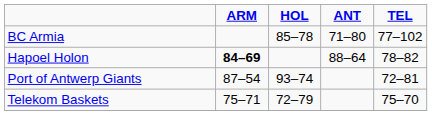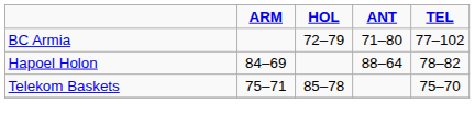 <table class="wikitable" style="font-size: 90%; text-align: center">
 <tr>
 <td width=220></td>
 <td width=50><strong><a href='#'>ARM</a></strong></td>
 <td width=50><strong><a href='#'>HOL</a></strong></td>
 <td width=50><strong><a href='#'>ANT</a></strong></td>
 <td width=50><strong><a href='#'>TEL</a></strong></td>
 </tr>
 <tr>
 <td align=left> <a href='#'>BC Armia</a></td>
 <td></td>
-<td>85–78</td>
+<td>72–79</td>
 <td>71–80</td>
 <td>77–102</td>
 </tr>
 <tr>
 <td align=left> <a href='#'>Hapoel Holon</a></td>
-<td><strong>84–69</strong></td>
+<td>84–69</td>
 <td></td>
 <td>88–64</td>
 <td>78–82</td>
 </tr>
 <tr>
-<td align=left> <a href='#'>Port of Antwerp Giants</a></td>
-<td>87–54</td>
-<td>93–74</td>
-<td></td>
-<td>72–81</td>
-</tr>
-<tr>
 <td align=left> <a href='#'>Telekom Baskets</a></td>
 <td>75–71</td>
-<td>72–79</td>
+<td>85–78</td>
 <td></td>
 <td>75–70</td>
 </tr>
 <tr>
 </tr>
 </table>
